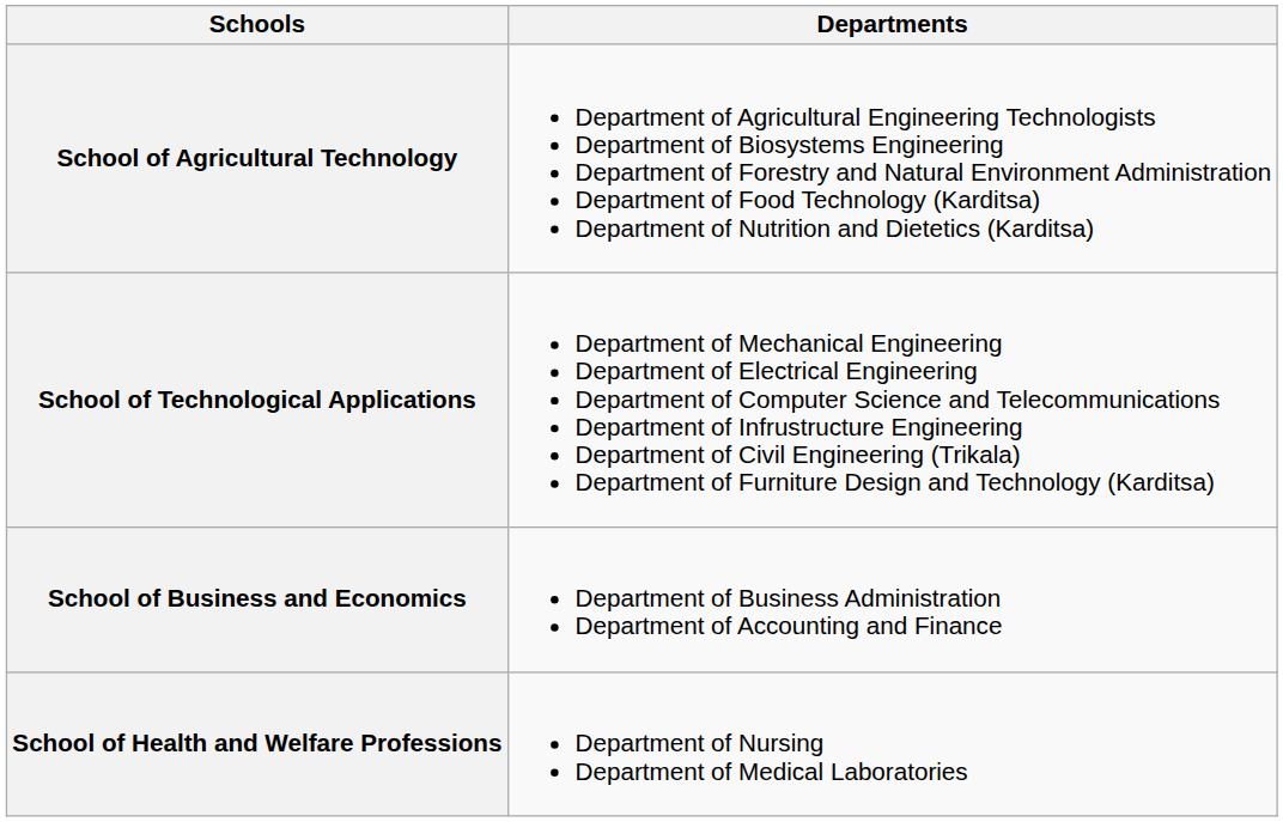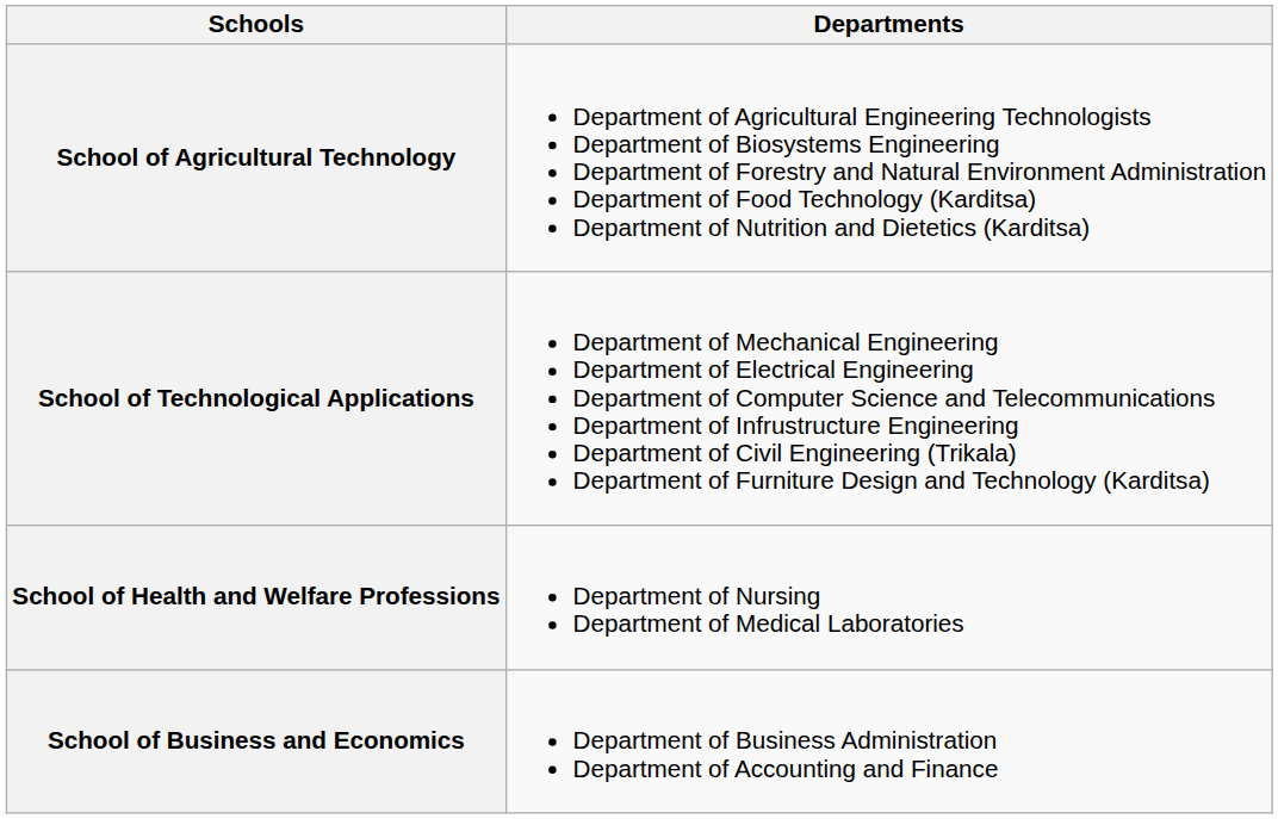 <table class="wikitable" style="margin:1em auto">
 <tr>
 <th>Schools</th>
 <th>Departments</th>
 </tr>
 <tr>
 <th>School of Agricultural Technology</th>
 <td><br><ul><li>Department of Agricultural Engineering Technologists</li><li>Department of Biosystems Engineering</li><li>Department of Forestry and Natural Environment Administration</li><li>Department of Food Technology (Karditsa)</li><li>Department of Nutrition and Dietetics (Karditsa)</li></ul></td>
 </tr>
 <tr>
 <th>School of Technological Applications</th>
 <td><br><ul><li>Department of Mechanical Engineering</li><li>Department of Electrical Engineering</li><li>Department of Computer Science and Telecommunications</li><li>Department of Infrustructure Engineering</li><li>Department of Civil Engineering (Trikala)</li><li>Department of Furniture Design and Technology (Karditsa)</li></ul></td>
 </tr>
 <tr>
+<th>School of Health and Welfare Professions</th>
+<td><br><ul><li>Department of Nursing</li><li>Department of Medical Laboratories</li></ul></td>
+</tr>
+<tr>
 <th>School of Business and Economics</th>
 <td><br><ul><li>Department of Business Administration</li><li>Department of Accounting and Finance</li></ul></td>
 </tr>
-<tr>
-<th>School of Health and Welfare Professions</th>
-<td><br><ul><li>Department of Nursing</li><li>Department of Medical Laboratories</li></ul></td>
-</tr>
 </table>
